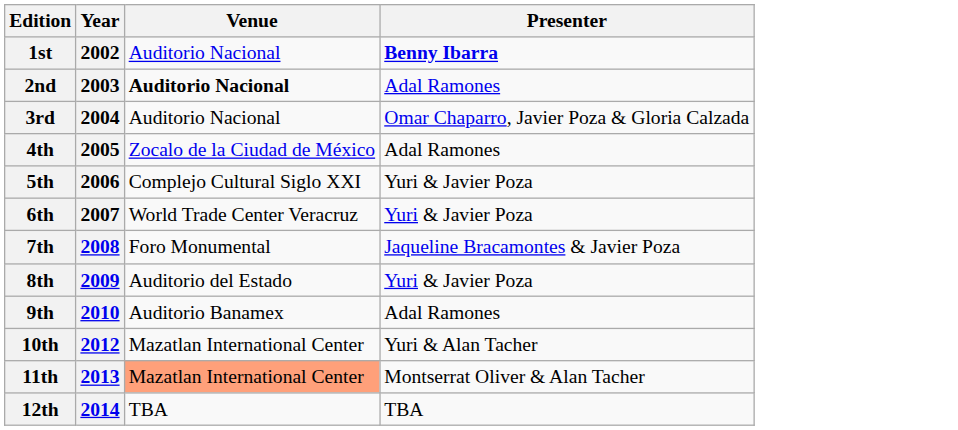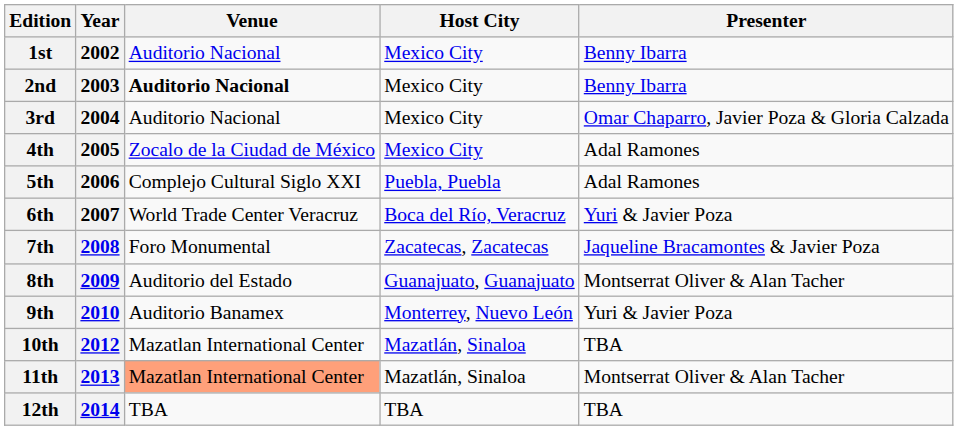 <table class="wikitable" style="font-size:95%;">
 <tr>
 <th>Edition</th>
 <th>Year</th>
 <th>Venue</th>
+<th>Host City</th>
 <th>Presenter</th>
 </tr>
 <tr>
 <th>1st</th>
 <th>2002</th>
 <td><a href='#'>Auditorio Nacional</a></td>
-<td><strong><a href='#'>Benny Ibarra</a></strong></td>
+<td><a href='#'>Mexico City</a></td>
+<td><a href='#'>Benny Ibarra</a></td>
 </tr>
 <tr>
 <th>2nd</th>
 <th>2003</th>
 <td><strong>Auditorio Nacional</strong></td>
-<td><a href='#'>Adal Ramones</a></td>
+<td>Mexico City</td>
+<td><a href='#'>Benny Ibarra</a></td>
 </tr>
 <tr>
 <th>3rd</th>
 <th>2004</th>
 <td>Auditorio Nacional</td>
+<td>Mexico City</td>
 <td><a href='#'>Omar Chaparro</a>, Javier Poza & Gloria Calzada</td>
 </tr>
 <tr>
 <th>4th</th>
 <th>2005</th>
 <td><a href='#'>Zocalo de la Ciudad de México</a></td>
+<td><a href='#'>Mexico City</a></td>
 <td>Adal Ramones</td>
 </tr>
 <tr>
 <th>5th</th>
 <th>2006</th>
 <td>Complejo Cultural Siglo XXI</td>
-<td>Yuri & Javier Poza</td>
+<td><a href='#'>Puebla, Puebla</a></td>
+<td>Adal Ramones</td>
 </tr>
 <tr>
 <th>6th</th>
 <th>2007</th>
 <td>World Trade Center Veracruz</td>
+<td><a href='#'>Boca del Río, Veracruz</a></td>
 <td><a href='#'>Yuri</a> & Javier Poza</td>
 </tr>
 <tr>
 <th>7th</th>
 <th><a href='#'>2008</a></th>
 <td>Foro Monumental</td>
+<td><a href='#'>Zacatecas</a>, <a href='#'>Zacatecas</a></td>
 <td><a href='#'>Jaqueline Bracamontes</a> & Javier Poza</td>
 </tr>
 <tr>
 <th>8th</th>
 <th><a href='#'>2009</a></th>
 <td>Auditorio del Estado</td>
-<td><a href='#'>Yuri</a> & Javier Poza</td>
+<td><a href='#'>Guanajuato</a>, <a href='#'>Guanajuato</a></td>
+<td>Montserrat Oliver & Alan Tacher</td>
 </tr>
 <tr>
 <th>9th</th>
 <th><a href='#'>2010</a></th>
 <td>Auditorio Banamex</td>
-<td>Adal Ramones</td>
+<td><a href='#'>Monterrey</a>, <a href='#'>Nuevo León</a></td>
+<td>Yuri & Javier Poza</td>
 </tr>
 <tr>
 <th>10th</th>
 <th><a href='#'>2012</a></th>
 <td>Mazatlan International Center</td>
-<td>Yuri & Alan Tacher</td>
+<td><a href='#'>Mazatlán</a>, <a href='#'>Sinaloa</a></td>
+<td>TBA</td>
 </tr>
 <tr>
 <th>11th</th>
 <th><a href='#'>2013</a></th>
 <td style="background: lightsalmon;">Mazatlan International Center</td>
+<td>Mazatlán, Sinaloa</td>
 <td>Montserrat Oliver & Alan Tacher</td>
 </tr>
 <tr>
 <th>12th</th>
 <th><a href='#'>2014</a></th>
 <td>TBA</td>
 <td>TBA</td>
+<td>TBA</td>
 </tr>
 </table>
